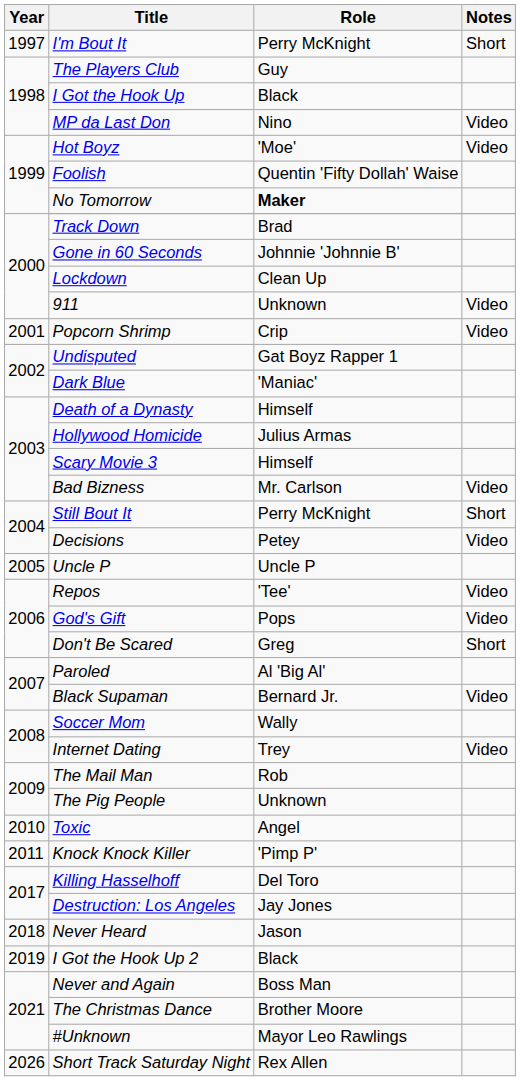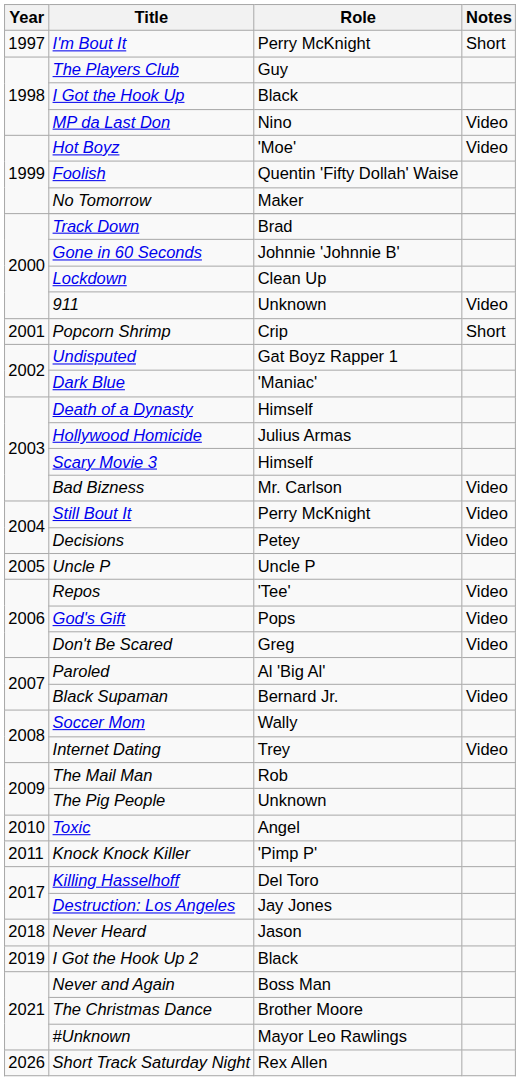 <table class="wikitable">
 <tr>
 <th>Year</th>
 <th>Title</th>
 <th>Role</th>
 <th>Notes</th>
 </tr>
 <tr>
 <td>1997</td>
 <td><em><a href='#'>I'm Bout It</a></em></td>
 <td>Perry McKnight</td>
 <td>Short</td>
 </tr>
 <tr>
 <td rowspan="3">1998</td>
 <td><em><a href='#'>The Players Club</a></em></td>
 <td>Guy</td>
 <td></td>
 </tr>
 <tr>
 <td><em><a href='#'>I Got the Hook Up</a></em></td>
 <td>Black</td>
 <td></td>
 </tr>
 <tr>
 <td><em><a href='#'>MP da Last Don</a></em></td>
 <td>Nino</td>
 <td>Video</td>
 </tr>
 <tr>
 <td rowspan="3">1999</td>
 <td><em><a href='#'>Hot Boyz</a></em></td>
 <td>'Moe'</td>
 <td>Video</td>
 </tr>
 <tr>
 <td><em><a href='#'>Foolish</a></em></td>
 <td>Quentin 'Fifty Dollah' Waise</td>
 <td></td>
 </tr>
 <tr>
 <td><em>No Tomorrow</em></td>
-<td><strong>Maker</strong></td>
+<td>Maker</td>
 <td></td>
 </tr>
 <tr>
 <td rowspan="5">2000</td>
 </tr>
 <tr>
 <td><em><a href='#'>Track Down</a></em></td>
 <td>Brad</td>
 <td></td>
 </tr>
 <tr>
 <td><em><a href='#'>Gone in 60 Seconds</a></em></td>
 <td>Johnnie 'Johnnie B'</td>
 <td></td>
 </tr>
 <tr>
 <td><em><a href='#'>Lockdown</a></em></td>
 <td>Clean Up</td>
 <td></td>
 </tr>
 <tr>
 <td><em>911</em></td>
 <td>Unknown</td>
 <td>Video</td>
 </tr>
 <tr>
 <td>2001</td>
 <td><em>Popcorn Shrimp</em></td>
 <td>Crip</td>
-<td>Video</td>
+<td>Short</td>
 </tr>
 <tr>
 <td rowspan="2">2002</td>
 <td><em><a href='#'>Undisputed</a></em></td>
 <td>Gat Boyz Rapper 1</td>
 <td></td>
 </tr>
 <tr>
 <td><em><a href='#'>Dark Blue</a></em></td>
 <td>'Maniac'</td>
 <td></td>
 </tr>
 <tr>
 <td rowspan="4">2003</td>
 <td><em><a href='#'>Death of a Dynasty</a></em></td>
 <td>Himself</td>
 <td></td>
 </tr>
 <tr>
 <td><em><a href='#'>Hollywood Homicide</a></em></td>
 <td>Julius Armas</td>
 <td></td>
 </tr>
 <tr>
 <td><em><a href='#'>Scary Movie 3</a></em></td>
 <td>Himself</td>
 <td></td>
 </tr>
 <tr>
 <td><em>Bad Bizness</em></td>
 <td>Mr. Carlson</td>
 <td>Video</td>
 </tr>
 <tr>
 <td rowspan="2">2004</td>
 <td><em><a href='#'>Still Bout It</a></em></td>
 <td>Perry McKnight</td>
-<td>Short</td>
+<td>Video</td>
 </tr>
 <tr>
 <td><em>Decisions</em></td>
 <td>Petey</td>
 <td>Video</td>
 </tr>
 <tr>
 <td>2005</td>
 <td><em>Uncle P</em></td>
 <td>Uncle P</td>
 </tr>
 <tr>
 <td rowspan="3">2006</td>
 <td><em>Repos</em></td>
 <td>'Tee'</td>
 <td>Video</td>
 </tr>
 <tr>
 <td><em><a href='#'>God's Gift</a></em></td>
 <td>Pops</td>
 <td>Video</td>
 </tr>
 <tr>
 <td><em>Don't Be Scared</em></td>
 <td>Greg</td>
-<td>Short</td>
+<td>Video</td>
 </tr>
 <tr>
 <td rowspan="2">2007</td>
 <td><em>Paroled</em></td>
 <td>Al 'Big Al'</td>
 <td></td>
 </tr>
 <tr>
 <td><em>Black Supaman</em></td>
 <td>Bernard Jr.</td>
 <td>Video</td>
 </tr>
 <tr>
 <td rowspan="2">2008</td>
 <td><em><a href='#'>Soccer Mom</a></em></td>
 <td>Wally</td>
 <td></td>
 </tr>
 <tr>
 <td><em>Internet Dating</em></td>
 <td>Trey</td>
 <td>Video</td>
 </tr>
 <tr>
 <td rowspan="2">2009</td>
 <td><em>The Mail Man</em></td>
 <td>Rob</td>
 </tr>
 <tr>
 <td><em>The Pig People</em></td>
 <td>Unknown</td>
 <td></td>
 </tr>
 <tr>
 <td>2010</td>
 <td><em><a href='#'>Toxic</a></em></td>
 <td>Angel</td>
 <td></td>
 </tr>
 <tr>
 <td>2011</td>
 <td><em>Knock Knock Killer</em></td>
 <td>'Pimp P'</td>
 <td></td>
 </tr>
 <tr>
 <td rowspan="2">2017</td>
 <td><em><a href='#'>Killing Hasselhoff</a></em></td>
 <td>Del Toro</td>
 <td></td>
 </tr>
 <tr>
 <td><em><a href='#'>Destruction: Los Angeles</a></em></td>
 <td>Jay Jones</td>
 <td></td>
 </tr>
 <tr>
 <td>2018</td>
 <td><em>Never Heard</em></td>
 <td>Jason</td>
 <td></td>
 </tr>
 <tr>
 <td>2019</td>
 <td><em>I Got the Hook Up 2</em></td>
 <td>Black</td>
 <td></td>
 </tr>
 <tr>
 <td rowspan="3">2021</td>
 <td><em>Never and Again</em></td>
 <td>Boss Man</td>
 <td></td>
 </tr>
 <tr>
 <td><em>The Christmas Dance</em></td>
 <td>Brother Moore</td>
 <td></td>
 </tr>
 <tr>
 <td><em>#Unknown</em></td>
 <td>Mayor Leo Rawlings</td>
 <td></td>
 </tr>
 <tr>
 <td>2026</td>
 <td><em>Short Track Saturday Night</em></td>
 <td>Rex Allen</td>
 <td></td>
 </tr>
 </table>
